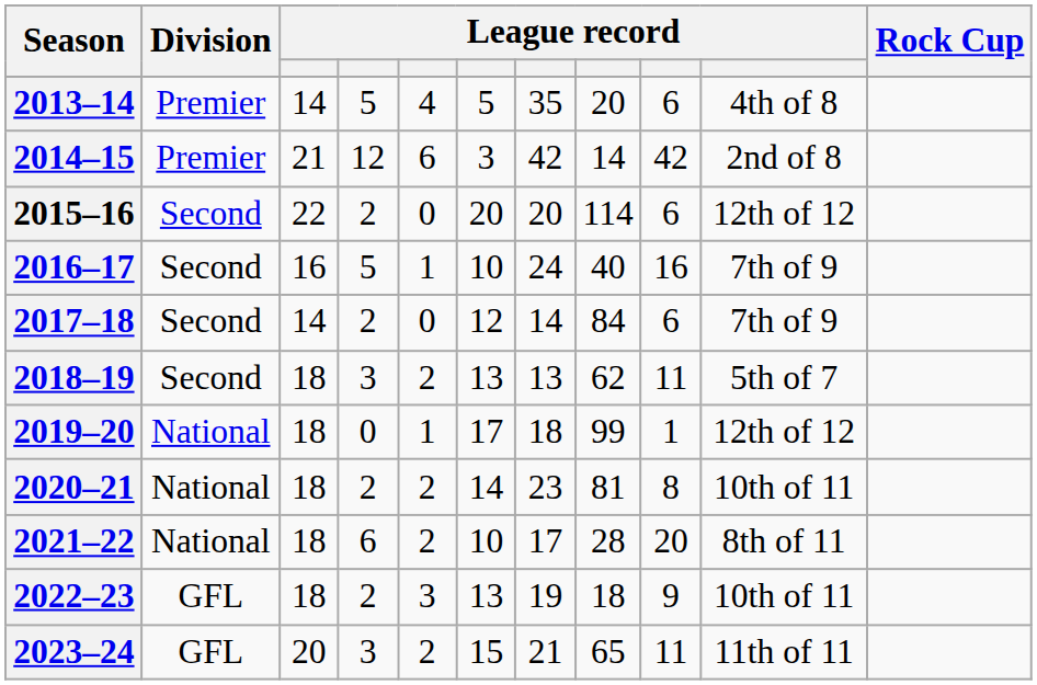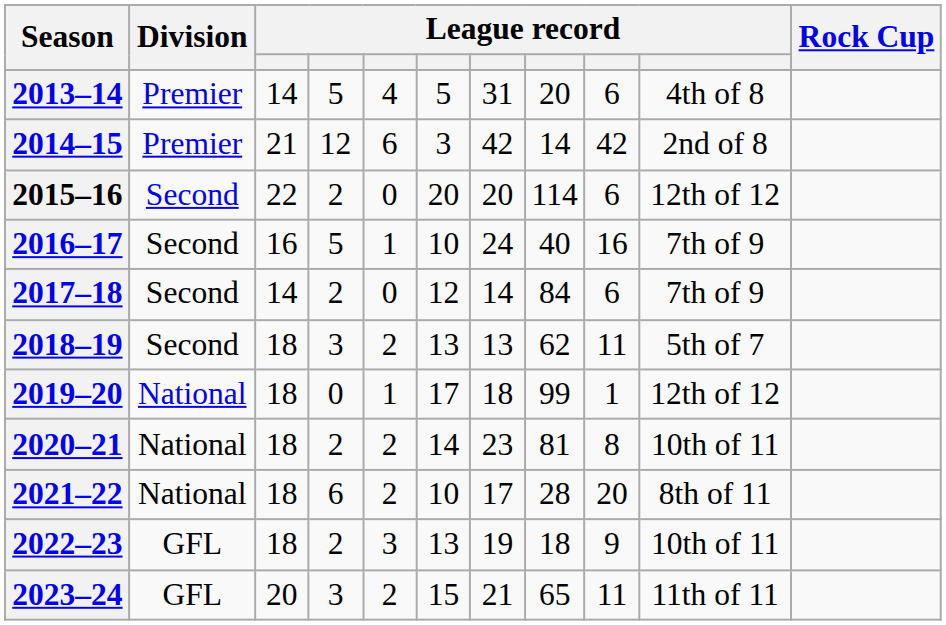 <table class="wikitable sortable plainrowheaders" style="text-align:center;">
 <tr>
 <th rowspan=2 scope=col>Season</th>
 <th rowspan=2 scope=col>Division</th>
 <th colspan=8 scope=col>League record</th>
 <th rowspan=2 scope=col><a href='#'>Rock Cup</a></th>
 </tr>
 <tr>
 <th width=20 scope=col></th>
 <th width=20 scope=col></th>
 <th width=20 scope=col></th>
 <th width=20 scope=col></th>
 <th width=20 scope=col></th>
 <th width=20 scope=col></th>
 <th width=20 scope=col></th>
 <th width=70 scope=col data-sort-type=number></th>
 </tr>
 <tr>
 <th scope=row><a href='#'>2013–14</a></th>
 <td><a href='#'>Premier</a></td>
 <td>14</td>
 <td>5</td>
 <td>4</td>
 <td>5</td>
-<td>35</td>
+<td>31</td>
 <td>20</td>
 <td>6</td>
 <td>4th of 8</td>
 <td></td>
 </tr>
 <tr>
 <th scope=row><a href='#'>2014–15</a></th>
 <td><a href='#'>Premier</a></td>
 <td>21</td>
 <td>12</td>
 <td>6</td>
 <td>3</td>
 <td>42</td>
 <td>14</td>
 <td>42</td>
 <td>2nd of 8</td>
 <td></td>
 </tr>
 <tr>
 <th scope=row>2015–16</th>
 <td><a href='#'>Second</a></td>
 <td>22</td>
 <td>2</td>
 <td>0</td>
 <td>20</td>
 <td>20</td>
 <td>114</td>
 <td>6</td>
 <td>12th of 12</td>
 <td></td>
 </tr>
 <tr>
 <th scope=row><a href='#'>2016–17</a></th>
 <td>Second</td>
 <td>16</td>
 <td>5</td>
 <td>1</td>
 <td>10</td>
 <td>24</td>
 <td>40</td>
 <td>16</td>
 <td>7th of 9</td>
 <td></td>
 </tr>
 <tr>
 <th scope=row><a href='#'>2017–18</a></th>
 <td>Second</td>
 <td>14</td>
 <td>2</td>
 <td>0</td>
 <td>12</td>
 <td>14</td>
 <td>84</td>
 <td>6</td>
 <td>7th of 9</td>
 <td></td>
 </tr>
 <tr>
 <th scope=row><a href='#'>2018–19</a></th>
 <td>Second</td>
 <td>18</td>
 <td>3</td>
 <td>2</td>
 <td>13</td>
 <td>13</td>
 <td>62</td>
 <td>11</td>
 <td>5th of 7</td>
 <td></td>
 </tr>
 <tr>
 <th scope=row><a href='#'>2019–20</a></th>
 <td><a href='#'>National</a></td>
 <td>18</td>
 <td>0</td>
 <td>1</td>
 <td>17</td>
 <td>18</td>
 <td>99</td>
 <td>1</td>
 <td>12th of 12</td>
 <td></td>
 </tr>
 <tr>
 <th scope=row><a href='#'>2020–21</a></th>
 <td>National</td>
 <td>18</td>
 <td>2</td>
 <td>2</td>
 <td>14</td>
 <td>23</td>
 <td>81</td>
 <td>8</td>
 <td>10th of 11</td>
 <td></td>
 </tr>
 <tr>
 <th scope=row><a href='#'>2021–22</a></th>
 <td>National</td>
 <td>18</td>
 <td>6</td>
 <td>2</td>
 <td>10</td>
 <td>17</td>
 <td>28</td>
 <td>20</td>
 <td>8th of 11</td>
 <td></td>
 </tr>
 <tr>
 <th scope=row><a href='#'>2022–23</a></th>
 <td>GFL</td>
 <td>18</td>
 <td>2</td>
 <td>3</td>
 <td>13</td>
 <td>19</td>
 <td>18</td>
 <td>9</td>
 <td>10th of 11</td>
 <td></td>
 </tr>
 <tr>
 <th scope=row><a href='#'>2023–24</a></th>
 <td>GFL</td>
 <td>20</td>
 <td>3</td>
 <td>2</td>
 <td>15</td>
 <td>21</td>
 <td>65</td>
 <td>11</td>
 <td>11th of 11</td>
 <td></td>
 </tr>
 </table>
